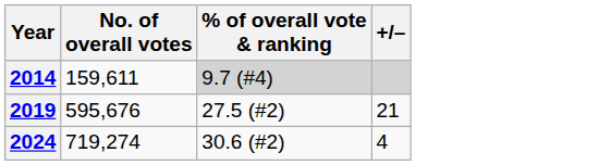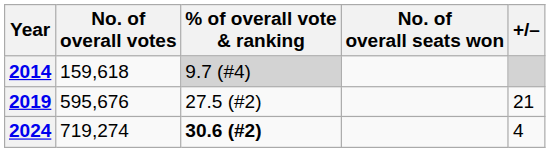 <table class=wikitable>
 <tr>
 <th>Year</th>
 <th>No. of<br>overall votes</th>
 <th>% of overall vote<br> & ranking</th>
+<th>No. of<br>overall seats won</th>
 <th>+/–</th>
 </tr>
 <tr>
 <th><a href='#'>2014</a></th>
-<td>159,611</td>
+<td>159,618</td>
 <td style="background: lightgrey;">9.7 (#4)</td>
+<td></td>
 <td style="background:lightgrey;"></td>
 </tr>
 <tr>
 <th><a href='#'>2019</a></th>
 <td>595,676</td>
 <td>27.5 (#2)</td>
+<td></td>
 <td> 21</td>
 </tr>
 <tr>
 <th><a href='#'>2024</a></th>
 <td>719,274</td>
-<td>30.6 (#2)</td>
+<td><strong>30.6 (#2)</strong></td>
+<td></td>
 <td> 4</td>
 </tr>
 </table>
